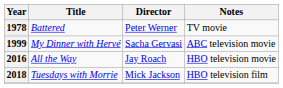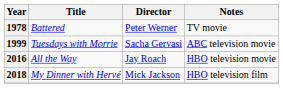 <table class="wikitable sortable plainrowheaders">
 <tr>
 <th scope="col">Year</th>
 <th scope="col">Title</th>
 <th scope="col">Director</th>
 <th scope="col" class="unsortable">Notes</th>
 </tr>
 <tr>
 <th scope="row">1978</th>
 <td><em><a href='#'>Battered</a></em></td>
 <td data-sort-value="Werner, Peter"><a href='#'>Peter Werner</a></td>
 <td>TV movie</td>
 </tr>
 <tr>
 <th scope="row">1999</th>
-<td><em><a href='#'>My Dinner with Hervé</a></em></td>
+<td><em><a href='#'>Tuesdays with Morrie</a></em></td>
 <td data-sort-value="Gervasi, Sacha"><a href='#'>Sacha Gervasi</a></td>
 <td><a href='#'>ABC</a> television movie</td>
 </tr>
 <tr>
 <th scope="row">2016</th>
 <td><em><a href='#'>All the Way</a></em></td>
 <td data-sort-value="Roach, Jay"><a href='#'>Jay Roach</a></td>
 <td><a href='#'>HBO</a> television movie</td>
 </tr>
 <tr>
 <th scope="row">2018</th>
-<td><em><a href='#'>Tuesdays with Morrie</a></em></td>
+<td><em><a href='#'>My Dinner with Hervé</a></em></td>
 <td data-sort-value="Jackson, Mick"><a href='#'>Mick Jackson</a></td>
 <td><a href='#'>HBO</a> television film</td>
 </tr>
 <tr>
 </tr>
 </table>
